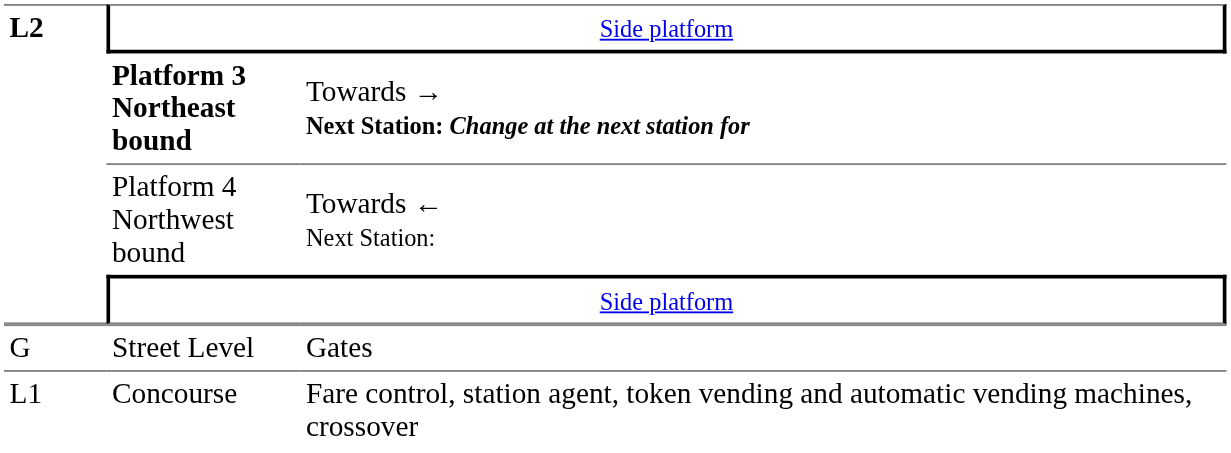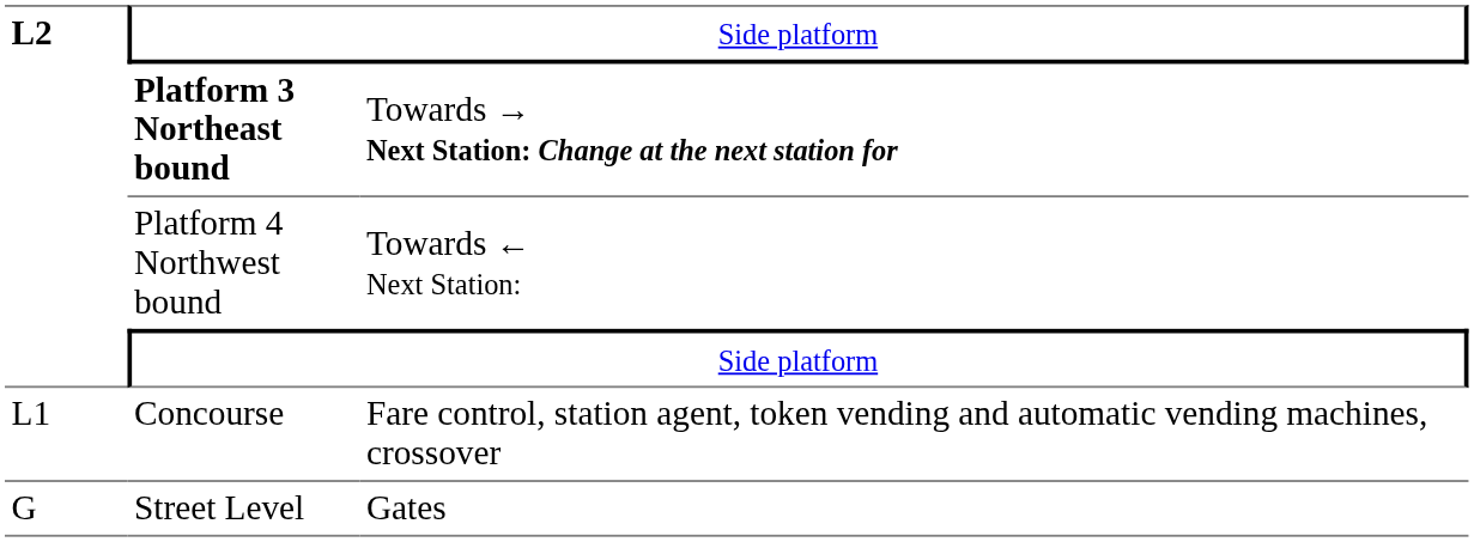 <table border="0" cellspacing="0" cellpadding="3">
 <tr>
 <td rowspan="4" style="border-top:solid 1px grey;border-bottom:solid 1px grey;" width="50" valign="top"><strong>L2</strong></td>
 <td colspan="2" style="border-top:solid 1px grey;border-right:solid 2px black;border-left:solid 2px black;border-bottom:solid 2px black;text-align:center;"><small><a href='#'>Side platform</a></small></td>
 </tr>
 <tr>
 <td style="border-bottom:solid 1px grey;" width="100"><span><strong>Platform 3</strong><br><strong>Northeast bound</strong></span></td>
 <td style="border-bottom:solid 1px grey;" width="500">Towards → <br><small><strong>Next Station:</strong> </small> <small><strong><em>Change at the next station for <strong><em></small></td>
 </tr>
 <tr>
 <td><span></strong>Platform 4<strong><br></strong>Northwest bound<strong></span></td>
 <td><span></span>Towards ← <br><small></strong>Next Station:<strong> </small></td>
 </tr>
 <tr>
 <td colspan="2" style="border-top:solid 2px black;border-right:solid 2px black;border-left:solid 2px black;border-bottom:solid 1px grey;text-align:center;"><small><a href='#'>Side platform</a></small></td>
 </tr>
 <tr>
+<td valign="top"></strong>L1<strong></td>
+<td valign="top">Concourse</td>
+<td valign="top">Fare control, station agent, token vending and automatic vending machines, crossover</td>
+</tr>
+<tr>
 <td style="border-bottom:solid 1px grey;border-top:solid 1px grey;" width="50" valign="top"></strong>G<strong></td>
 <td style="border-top:solid 1px grey;border-bottom:solid 1px grey;" width="100" valign="top">Street Level</td>
 <td style="border-top:solid 1px grey;border-bottom:solid 1px grey;" width="500" valign="top">Gates</td>
 </tr>
-<tr>
-<td valign="top"></strong>L1<strong></td>
-<td valign="top">Concourse</td>
-<td valign="top">Fare control, station agent, token vending and automatic vending machines, crossover</td>
-</tr>
 </table>
